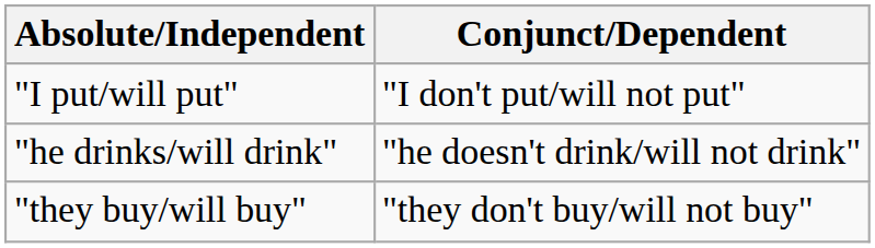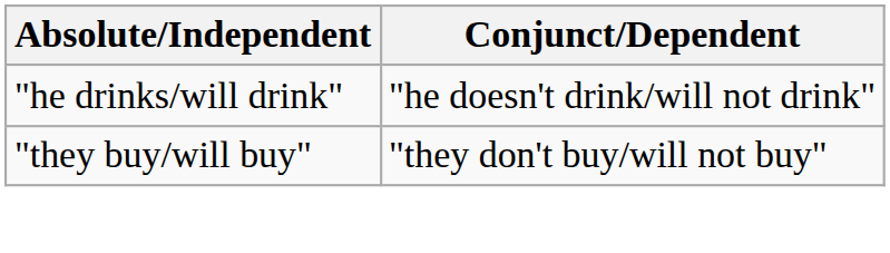 <table class="wikitable">
 <tr>
 <th scope="col">Absolute/Independent</th>
 <th scope="col">Conjunct/Dependent</th>
-</tr>
-<tr>
-<td>  "I put/will put"</td>
-<td>  "I don't put/will not put"</td>
 </tr>
 <tr>
 <td>  "he drinks/will drink"</td>
 <td>  "he doesn't drink/will not drink"</td>
 </tr>
 <tr>
 <td>  "they buy/will buy"</td>
 <td>  "they don't buy/will not buy"</td>
 </tr>
 </table>
